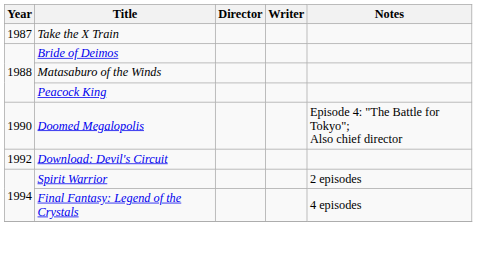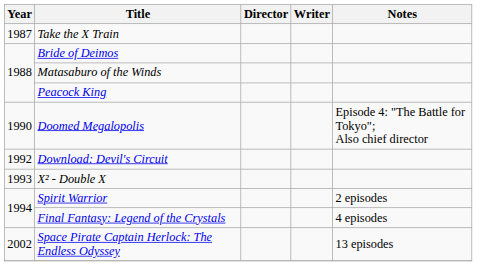 <table class="wikitable">
 <tr>
 <th>Year</th>
 <th>Title</th>
 <th>Director</th>
 <th>Writer</th>
 <th>Notes</th>
 </tr>
 <tr>
 <td>1987</td>
 <td><em>Take the X Train</em></td>
 <td></td>
 <td></td>
 <td></td>
 </tr>
 <tr>
 <td rowspan=3>1988</td>
 <td><em><a href='#'>Bride of Deimos</a></em></td>
 <td></td>
 <td></td>
 <td></td>
 </tr>
 <tr>
 <td><em>Matasaburo of the Winds</em></td>
 <td></td>
 <td></td>
 <td></td>
 </tr>
 <tr>
 <td><em><a href='#'>Peacock King</a></em></td>
 <td></td>
 <td></td>
 <td></td>
 </tr>
 <tr>
 <td>1990</td>
 <td><em><a href='#'>Doomed Megalopolis</a></em></td>
 <td></td>
 <td></td>
 <td>Episode 4: "The Battle for Tokyo";<br>Also chief director</td>
 </tr>
 <tr>
 <td>1992</td>
 <td><em><a href='#'>Download: Devil's Circuit</a></em></td>
 <td></td>
 <td></td>
 <td></td>
 </tr>
 <tr>
+<td>1993</td>
+<td><em>X² - Double X</em></td>
+<td></td>
+<td></td>
+<td></td>
+</tr>
+<tr>
 <td rowspan=2>1994</td>
 <td><em><a href='#'>Spirit Warrior</a></em></td>
 <td></td>
 <td></td>
 <td>2 episodes</td>
 </tr>
 <tr>
 <td><em><a href='#'>Final Fantasy: Legend of the Crystals</a></em></td>
 <td></td>
 <td></td>
 <td>4 episodes</td>
 </tr>
 <tr>
+<td>2002</td>
+<td><em><a href='#'>Space Pirate Captain Herlock: The Endless Odyssey</a></em></td>
+<td></td>
+<td></td>
+<td>13 episodes</td>
+</tr>
+<tr>
 </tr>
 </table>
